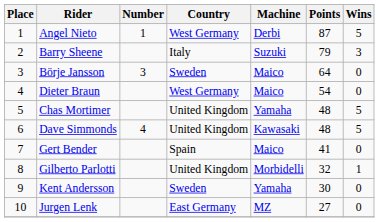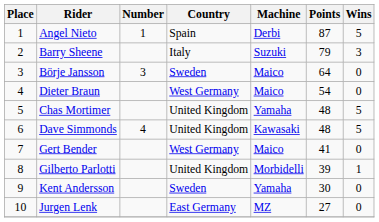 <table class="wikitable" style="font-size: 95%;">
 <tr>
 <th>Place</th>
 <th>Rider</th>
 <th>Number</th>
 <th>Country</th>
 <th>Machine</th>
 <th>Points</th>
 <th>Wins</th>
 </tr>
 <tr>
 <td align=center>1</td>
 <td> <a href='#'>Angel Nieto</a></td>
 <td align=center>1</td>
-<td><a href='#'>West Germany</a></td>
+<td>Spain</td>
 <td><a href='#'>Derbi</a></td>
 <td align=center>87</td>
 <td align=center>5</td>
 </tr>
 <tr>
 <td align=center>2</td>
 <td> <a href='#'>Barry Sheene</a></td>
 <td></td>
 <td>Italy</td>
 <td><a href='#'>Suzuki</a></td>
 <td align=center>79</td>
 <td align=center>3</td>
 </tr>
 <tr>
 <td align=center>3</td>
 <td> <a href='#'>Börje Jansson</a></td>
 <td align=center>3</td>
 <td><a href='#'>Sweden</a></td>
 <td><a href='#'>Maico</a></td>
 <td align=center>64</td>
 <td align=center>0</td>
 </tr>
 <tr>
 <td align=center>4</td>
 <td> <a href='#'>Dieter Braun</a></td>
 <td></td>
 <td><a href='#'>West Germany</a></td>
 <td><a href='#'>Maico</a></td>
 <td align=center>54</td>
 <td align=center>0</td>
 </tr>
 <tr>
 <td align=center>5</td>
 <td> <a href='#'>Chas Mortimer</a></td>
 <td></td>
 <td>United Kingdom</td>
 <td><a href='#'>Yamaha</a></td>
 <td align=center>48</td>
 <td align=center>5</td>
 </tr>
 <tr>
 <td align=center>6</td>
 <td> <a href='#'>Dave Simmonds</a></td>
 <td align=center>4</td>
 <td>United Kingdom</td>
 <td><a href='#'>Kawasaki</a></td>
 <td align=center>48</td>
 <td align=center>5</td>
 </tr>
 <tr>
 <td align=center>7</td>
 <td> <a href='#'>Gert Bender</a></td>
 <td></td>
-<td>Spain</td>
+<td><a href='#'>West Germany</a></td>
 <td><a href='#'>Maico</a></td>
 <td align=center>41</td>
 <td align=center>0</td>
 </tr>
 <tr>
 <td align=center>8</td>
 <td> <a href='#'>Gilberto Parlotti</a></td>
 <td></td>
 <td>United Kingdom</td>
 <td><a href='#'>Morbidelli</a></td>
-<td align=center>32</td>
+<td align=center>39</td>
 <td align=center>1</td>
 </tr>
 <tr>
 <td align=center>9</td>
 <td> <a href='#'>Kent Andersson</a></td>
 <td></td>
 <td><a href='#'>Sweden</a></td>
 <td><a href='#'>Yamaha</a></td>
 <td align=center>30</td>
 <td align=center>0</td>
 </tr>
 <tr>
 <td align=center>10</td>
 <td> <a href='#'>Jurgen Lenk</a></td>
 <td></td>
 <td><a href='#'>East Germany</a></td>
 <td><a href='#'>MZ</a></td>
 <td align=center>27</td>
 <td align=center>0</td>
 </tr>
 <tr>
 </tr>
 </table>
